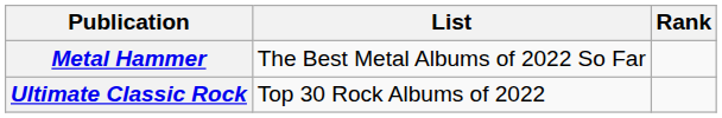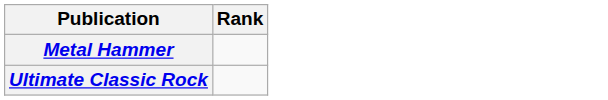 <table class="wikitable sortable plainrowheaders">
 <tr>
 <th>Publication</th>
-<th>List</th>
 <th>Rank</th>
 </tr>
 <tr>
 <th scope="row"><em><a href='#'>Metal Hammer</a></em></th>
-<td>The Best Metal Albums of 2022 So Far</td>
 <td></td>
 </tr>
 <tr>
 <th scope="row"><em><a href='#'>Ultimate Classic Rock</a></em></th>
-<td>Top 30 Rock Albums of 2022</td>
 <td></td>
 </tr>
 </table>
